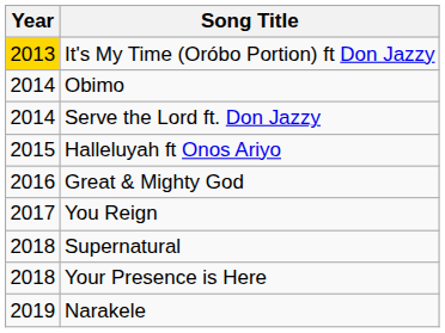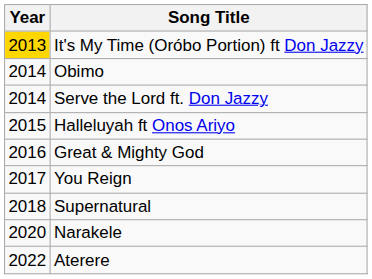 <table class="wikitable">
 <tr>
 <th>Year</th>
 <th>Song Title</th>
 </tr>
 <tr>
 <td style="background: gold;">2013</td>
 <td>It's My Time (Oróbo Portion) ft <a href='#'>Don Jazzy</a></td>
 </tr>
 <tr>
 <td>2014</td>
 <td>Obimo</td>
 </tr>
 <tr>
 <td>2014</td>
 <td>Serve the Lord ft. <a href='#'>Don Jazzy</a></td>
 </tr>
 <tr>
 <td>2015</td>
 <td>Halleluyah ft <a href='#'>Onos Ariyo</a></td>
 </tr>
 <tr>
 <td>2016</td>
 <td>Great & Mighty God</td>
 </tr>
 <tr>
 <td>2017</td>
 <td>You Reign</td>
 </tr>
 <tr>
 <td>2018</td>
 <td>Supernatural</td>
 </tr>
 <tr>
-<td>2018</td>
-<td>Your Presence is Here</td>
+<td>2020</td>
+<td>Narakele</td>
 </tr>
 <tr>
-<td>2019</td>
-<td>Narakele</td>
+<td>2022</td>
+<td>Aterere</td>
 </tr>
 </table>
